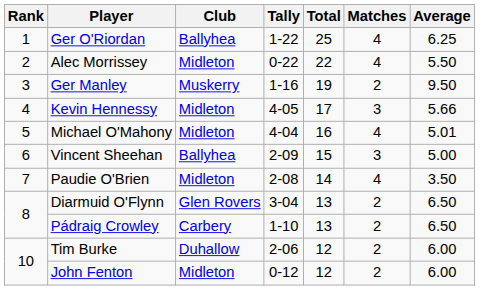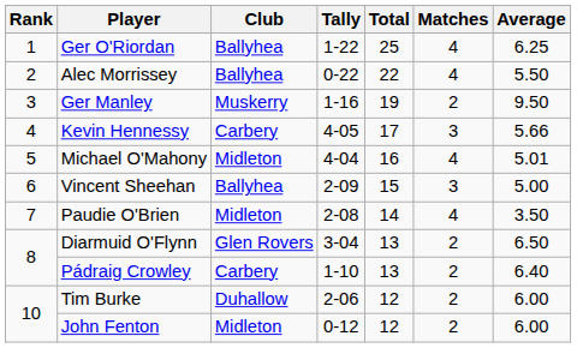 <table class="wikitable">
 <tr>
 <th>Rank</th>
 <th>Player</th>
 <th>Club</th>
 <th>Tally</th>
 <th>Total</th>
 <th>Matches</th>
 <th>Average</th>
 </tr>
 <tr>
 <td rowspan=1 align=center>1</td>
 <td><a href='#'>Ger O'Riordan</a></td>
 <td><a href='#'>Ballyhea</a></td>
 <td align=center>1-22</td>
 <td align=center>25</td>
 <td align=center>4</td>
 <td align=center>6.25</td>
 </tr>
 <tr>
 <td rowspan=1 align=center>2</td>
 <td>Alec Morrissey</td>
-<td><a href='#'>Midleton</a></td>
+<td><a href='#'>Ballyhea</a></td>
 <td align=center>0-22</td>
 <td align=center>22</td>
 <td align=center>4</td>
 <td align=center>5.50</td>
 </tr>
 <tr>
 <td rowspan=1 align=center>3</td>
 <td><a href='#'>Ger Manley</a></td>
 <td><a href='#'>Muskerry</a></td>
 <td align=center>1-16</td>
 <td align=center>19</td>
 <td align=center>2</td>
 <td align=center>9.50</td>
 </tr>
 <tr>
 <td rowspan=1 align=center>4</td>
 <td><a href='#'>Kevin Hennessy</a></td>
-<td><a href='#'>Midleton</a></td>
+<td><a href='#'>Carbery</a></td>
 <td align=center>4-05</td>
 <td align=center>17</td>
 <td align=center>3</td>
 <td align=center>5.66</td>
 </tr>
 <tr>
 <td rowspan=1 align=center>5</td>
 <td>Michael O'Mahony</td>
 <td><a href='#'>Midleton</a></td>
 <td align=center>4-04</td>
 <td align=center>16</td>
 <td align=center>4</td>
 <td align=center>5.01</td>
 </tr>
 <tr>
 <td rowspan=1 align=center>6</td>
 <td>Vincent Sheehan</td>
 <td><a href='#'>Ballyhea</a></td>
 <td align=center>2-09</td>
 <td align=center>15</td>
 <td align=center>3</td>
 <td align=center>5.00</td>
 </tr>
 <tr>
 <td rowspan=1 align=center>7</td>
 <td>Paudie O'Brien</td>
 <td><a href='#'>Midleton</a></td>
 <td align=center>2-08</td>
 <td align=center>14</td>
 <td align=center>4</td>
 <td align=center>3.50</td>
 </tr>
 <tr>
 <td rowspan=2 align=center>8</td>
 <td>Diarmuid O'Flynn</td>
 <td><a href='#'>Glen Rovers</a></td>
 <td align=center>3-04</td>
 <td align=center>13</td>
 <td align=center>2</td>
 <td align=center>6.50</td>
 </tr>
 <tr>
 <td><a href='#'>Pádraig Crowley</a></td>
 <td><a href='#'>Carbery</a></td>
 <td align=center>1-10</td>
 <td align=center>13</td>
 <td align=center>2</td>
-<td align=center>6.50</td>
+<td align=center>6.40</td>
 </tr>
 <tr>
 <td rowspan=2 align=center>10</td>
 <td>Tim Burke</td>
 <td><a href='#'>Duhallow</a></td>
 <td align=center>2-06</td>
 <td align=center>12</td>
 <td align=center>2</td>
 <td align=center>6.00</td>
 </tr>
 <tr>
 <td><a href='#'>John Fenton</a></td>
 <td><a href='#'>Midleton</a></td>
 <td align=center>0-12</td>
 <td align=center>12</td>
 <td align=center>2</td>
 <td align=center>6.00</td>
 </tr>
 </table>
